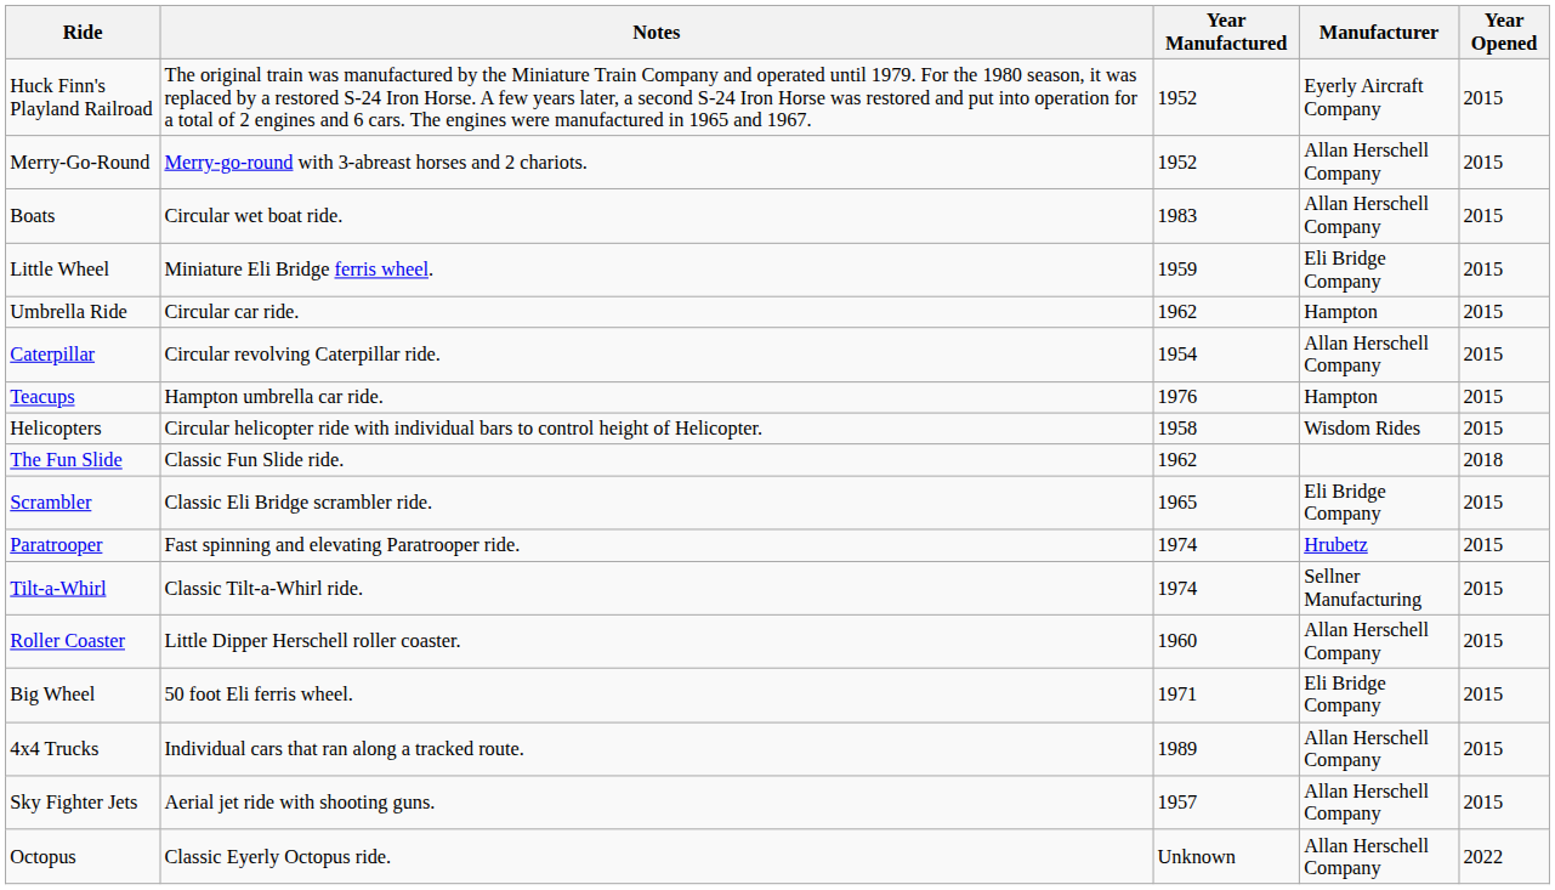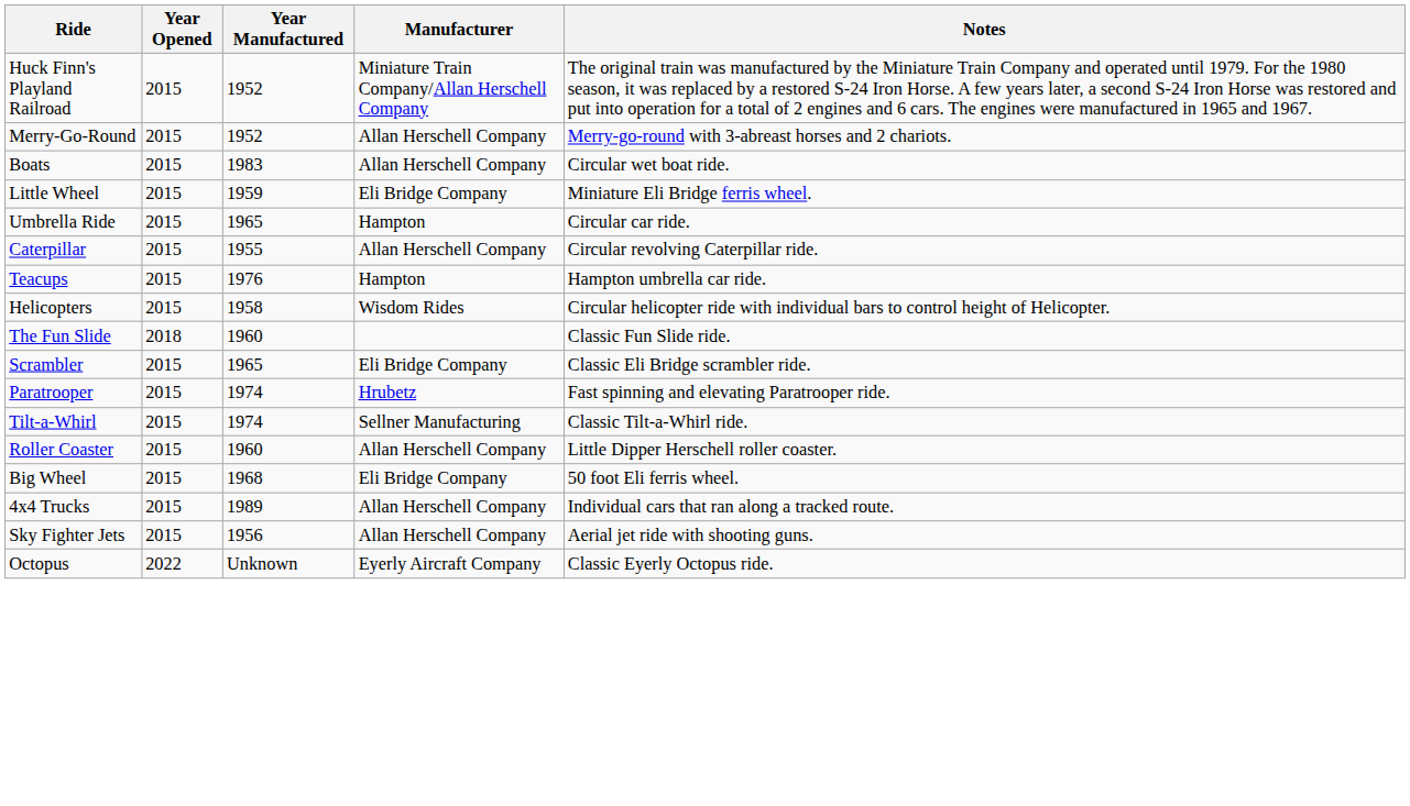 <table class="wikitable sortable">
 <tr>
 <th>Ride</th>
-<th>Notes</th>
+<th>Year Opened</th>
 <th>Year Manufactured</th>
 <th>Manufacturer</th>
-<th>Year Opened</th>
+<th>Notes</th>
 </tr>
 <tr>
 <td>Huck Finn's Playland Railroad</td>
+<td>2015</td>
+<td>1952</td>
+<td>Miniature Train Company/<a href='#'>Allan Herschell Company</a></td>
 <td>The original train was manufactured by the Miniature Train Company and operated until 1979. For the 1980 season, it was replaced by a restored S-24 Iron Horse. A few years later, a second S-24 Iron Horse was restored and put into operation for a total of 2 engines and 6 cars. The engines were manufactured in 1965 and 1967.</td>
-<td>1952</td>
-<td>Eyerly Aircraft Company</td>
-<td>2015</td>
 </tr>
 <tr>
 <td>Merry-Go-Round</td>
-<td><a href='#'>Merry-go-round</a> with 3-abreast horses and 2 chariots.</td>
+<td>2015</td>
 <td>1952</td>
 <td>Allan Herschell Company</td>
-<td>2015</td>
+<td><a href='#'>Merry-go-round</a> with 3-abreast horses and 2 chariots.</td>
 </tr>
 <tr>
 <td>Boats</td>
-<td>Circular wet boat ride.</td>
+<td>2015</td>
 <td>1983</td>
 <td>Allan Herschell Company</td>
-<td>2015</td>
+<td>Circular wet boat ride.</td>
 </tr>
 <tr>
 <td>Little Wheel</td>
-<td>Miniature Eli Bridge <a href='#'>ferris wheel</a>.</td>
+<td>2015</td>
 <td>1959</td>
 <td>Eli Bridge Company</td>
-<td>2015</td>
+<td>Miniature Eli Bridge <a href='#'>ferris wheel</a>.</td>
 </tr>
 <tr>
 <td>Umbrella Ride</td>
+<td>2015</td>
+<td>1965</td>
+<td>Hampton</td>
 <td>Circular car ride.</td>
-<td>1962</td>
-<td>Hampton</td>
-<td>2015</td>
 </tr>
 <tr>
 <td><a href='#'>Caterpillar</a></td>
+<td>2015</td>
+<td>1955</td>
+<td>Allan Herschell Company</td>
 <td>Circular revolving Caterpillar ride.</td>
-<td>1954</td>
-<td>Allan Herschell Company</td>
-<td>2015</td>
 </tr>
 <tr>
 <td><a href='#'>Teacups</a></td>
-<td>Hampton umbrella car ride.</td>
+<td>2015</td>
 <td>1976</td>
 <td>Hampton</td>
-<td>2015</td>
+<td>Hampton umbrella car ride.</td>
 </tr>
 <tr>
 <td>Helicopters</td>
-<td>Circular helicopter ride with individual bars to control height of Helicopter.</td>
+<td>2015</td>
 <td>1958</td>
 <td>Wisdom Rides</td>
-<td>2015</td>
+<td>Circular helicopter ride with individual bars to control height of Helicopter.</td>
 </tr>
 <tr>
 <td><a href='#'>The Fun Slide</a></td>
+<td>2018</td>
+<td>1960</td>
+<td></td>
 <td>Classic Fun Slide ride.</td>
-<td>1962</td>
-<td></td>
-<td>2018</td>
 </tr>
 <tr>
 <td><a href='#'>Scrambler</a></td>
-<td>Classic Eli Bridge scrambler ride.</td>
+<td>2015</td>
 <td>1965</td>
 <td>Eli Bridge Company</td>
-<td>2015</td>
+<td>Classic Eli Bridge scrambler ride.</td>
 </tr>
 <tr>
 <td><a href='#'>Paratrooper</a></td>
-<td>Fast spinning and elevating Paratrooper ride.</td>
+<td>2015</td>
 <td>1974</td>
 <td><a href='#'>Hrubetz</a></td>
-<td>2015</td>
+<td>Fast spinning and elevating Paratrooper ride.</td>
 </tr>
 <tr>
 <td><a href='#'>Tilt-a-Whirl</a></td>
-<td>Classic Tilt-a-Whirl ride.</td>
+<td>2015</td>
 <td>1974</td>
 <td>Sellner Manufacturing</td>
-<td>2015</td>
+<td>Classic Tilt-a-Whirl ride.</td>
 </tr>
 <tr>
 <td><a href='#'>Roller Coaster</a></td>
-<td>Little Dipper Herschell roller coaster.</td>
+<td>2015</td>
 <td>1960</td>
 <td>Allan Herschell Company</td>
-<td>2015</td>
+<td>Little Dipper Herschell roller coaster.</td>
 </tr>
 <tr>
 <td>Big Wheel</td>
+<td>2015</td>
+<td>1968</td>
+<td>Eli Bridge Company</td>
 <td>50 foot Eli ferris wheel.</td>
-<td>1971</td>
-<td>Eli Bridge Company</td>
-<td>2015</td>
 </tr>
 <tr>
 <td>4x4 Trucks</td>
-<td>Individual cars that ran along a tracked route.</td>
+<td>2015</td>
 <td>1989</td>
 <td>Allan Herschell Company</td>
-<td>2015</td>
+<td>Individual cars that ran along a tracked route.</td>
 </tr>
 <tr>
 <td>Sky Fighter Jets</td>
+<td>2015</td>
+<td>1956</td>
+<td>Allan Herschell Company</td>
 <td>Aerial jet ride with shooting guns.</td>
-<td>1957</td>
-<td>Allan Herschell Company</td>
-<td>2015</td>
 </tr>
 <tr>
 <td>Octopus</td>
+<td>2022</td>
+<td>Unknown</td>
+<td>Eyerly Aircraft Company</td>
 <td>Classic Eyerly Octopus ride.</td>
-<td>Unknown</td>
-<td>Allan Herschell Company</td>
-<td>2022</td>
 </tr>
 </table>
